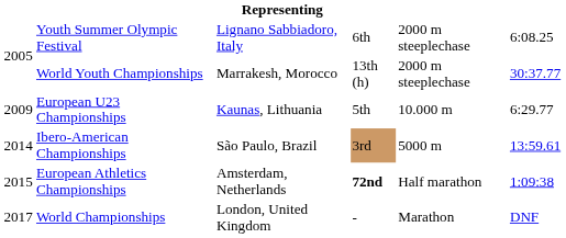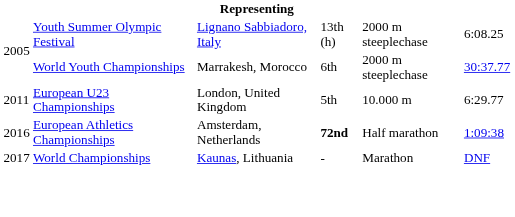 <table>
 <tr>
 <th colspan="6">Representing </th>
 </tr>
 <tr>
 <td rowspan=2>2005</td>
 <td><a href='#'>Youth Summer Olympic Festival</a></td>
 <td><a href='#'>Lignano Sabbiadoro, Italy</a></td>
-<td>6th</td>
+<td>13th (h)</td>
 <td>2000 m steeplechase</td>
 <td>6:08.25</td>
 </tr>
 <tr>
 <td><a href='#'>World Youth Championships</a></td>
 <td>Marrakesh, Morocco</td>
-<td>13th (h)</td>
+<td>6th</td>
 <td>2000 m steeplechase</td>
 <td><a href='#'>30:37.77</a></td>
 </tr>
 <tr>
-<td>2009</td>
+<td>2011</td>
 <td><a href='#'>European U23 Championships</a></td>
-<td><a href='#'>Kaunas</a>, Lithuania</td>
+<td>London, United Kingdom</td>
 <td>5th</td>
 <td>10.000 m</td>
 <td>6:29.77</td>
 </tr>
 <tr>
-<td>2014</td>
-<td><a href='#'>Ibero-American Championships</a></td>
-<td>São Paulo, Brazil</td>
-<td bgcolor="cc9966">3rd</td>
-<td>5000 m</td>
-<td><a href='#'>13:59.61</a></td>
-</tr>
-<tr>
-<td>2015</td>
+<td>2016</td>
 <td><a href='#'>European Athletics Championships</a></td>
 <td>Amsterdam, Netherlands</td>
 <td><strong>72nd</strong></td>
 <td>Half marathon</td>
 <td><a href='#'>1:09:38</a></td>
 </tr>
 <tr>
 <td>2017</td>
 <td><a href='#'>World Championships</a></td>
-<td>London, United Kingdom</td>
+<td><a href='#'>Kaunas</a>, Lithuania</td>
 <td>-</td>
 <td>Marathon</td>
 <td><a href='#'>DNF</a></td>
 </tr>
 </table>
